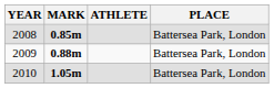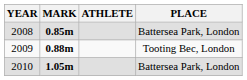 <table class="wikitable sortable" style="font-size:95%;">
 <tr>
 <th>YEAR</th>
 <th>MARK</th>
 <th align="left">ATHLETE</th>
 <th align="left">PLACE</th>
 </tr>
 <tr bgcolor="#e0e0e0">
 <td align="center">2008</td>
 <td align="center"><strong>0.85m</strong></td>
 <td></td>
 <td align="center">Battersea Park, London</td>
 </tr>
 <tr>
 <td align="center">2009</td>
 <td align="center"><strong>0.88m</strong></td>
 <td></td>
-<td align="center">Battersea Park, London</td>
+<td align="center">Tooting Bec, London</td>
 </tr>
 <tr bgcolor="#e0e0e0">
 <td align="center">2010</td>
 <td align="center"><strong>1.05m</strong></td>
 <td></td>
 <td align="center">Battersea Park, London</td>
 </tr>
 </table>
